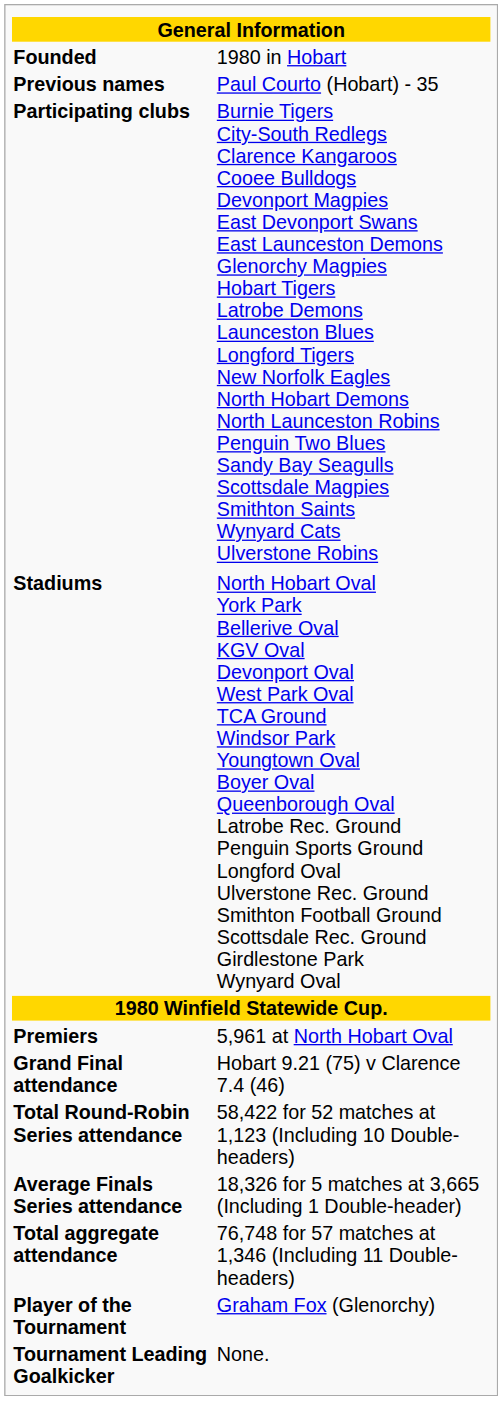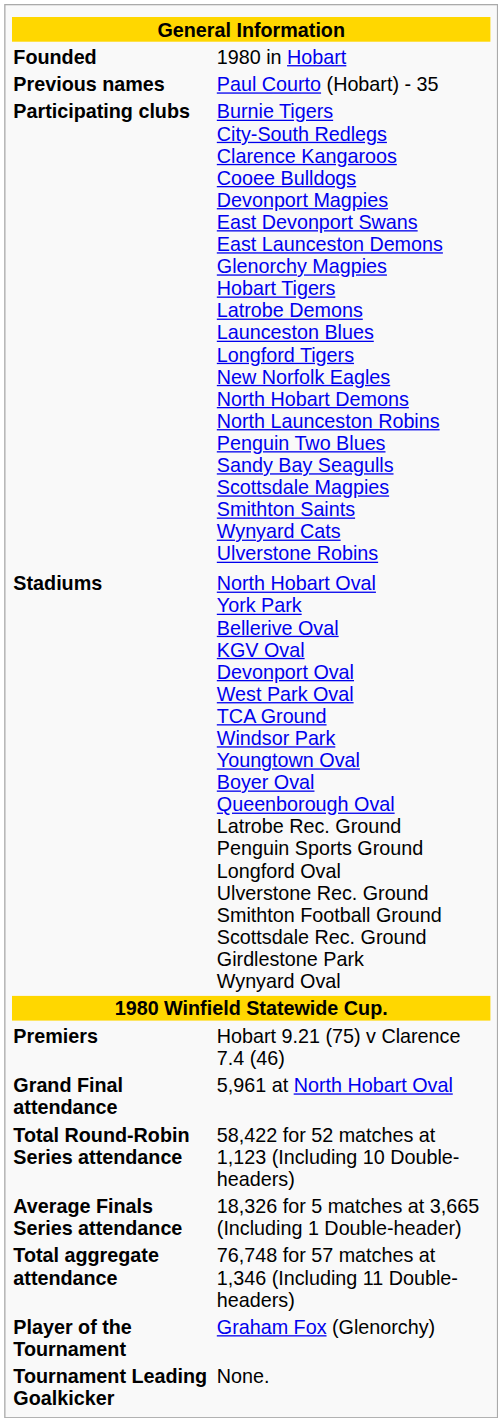 <table class="infobox" style="width: 25em; font-size: 95%;">
 <tr>
 <td align="center" colspan="2"></td>
 </tr>
 <tr>
 <th colspan="2" bgcolor="gold"><strong>General Information</strong></th>
 </tr>
 <tr style="vertical-align: top;">
 <td><strong>Founded</strong></td>
 <td>1980 in <a href='#'>Hobart</a></td>
 </tr>
 <tr>
 <td><strong>Previous names</strong></td>
 <td><a href='#'>Paul Courto</a> (Hobart) - 35</td>
 </tr>
 <tr>
 <td><strong>Participating clubs</strong></td>
 <td><a href='#'>Burnie Tigers</a><br><a href='#'>City-South Redlegs</a><br><a href='#'>Clarence Kangaroos</a><br><a href='#'>Cooee Bulldogs</a><br><a href='#'>Devonport Magpies</a><br><a href='#'>East Devonport Swans</a><br><a href='#'>East Launceston Demons</a><br><a href='#'>Glenorchy Magpies</a><br><a href='#'>Hobart Tigers</a><br><a href='#'>Latrobe Demons</a><br><a href='#'>Launceston Blues</a><br><a href='#'>Longford Tigers</a><br><a href='#'>New Norfolk Eagles</a><br><a href='#'>North Hobart Demons</a><br><a href='#'>North Launceston Robins</a><br><a href='#'>Penguin Two Blues</a><br><a href='#'>Sandy Bay Seagulls</a><br><a href='#'>Scottsdale Magpies</a><br><a href='#'>Smithton Saints</a><br><a href='#'>Wynyard Cats</a><br><a href='#'>Ulverstone Robins</a><br></td>
 </tr>
 <tr style="vertical-align: top;">
 </tr>
 <tr>
 <td><strong>Stadiums</strong></td>
 <td><a href='#'>North Hobart Oval</a><br><a href='#'>York Park</a><br><a href='#'>Bellerive Oval</a><br><a href='#'>KGV Oval</a><br><a href='#'>Devonport Oval</a><br><a href='#'>West Park Oval</a><br><a href='#'>TCA Ground</a><br><a href='#'>Windsor Park</a><br><a href='#'>Youngtown Oval</a><br><a href='#'>Boyer Oval</a><br><a href='#'>Queenborough Oval</a><br>Latrobe Rec. Ground<br>Penguin Sports Ground<br>Longford Oval<br>Ulverstone Rec. Ground<br>Smithton Football Ground<br>Scottsdale Rec. Ground<br>Girdlestone Park<br>Wynyard Oval<br></td>
 </tr>
 <tr>
 <th colspan="2" bgcolor="gold"><strong>1980 Winfield Statewide Cup.</strong></th>
 </tr>
 <tr style="vertical-align: top;">
 <td><strong>Premiers</strong></td>
-<td>5,961 at <a href='#'>North Hobart Oval</a></td>
+<td>Hobart 9.21 (75) v Clarence 7.4 (46)</td>
 </tr>
 <tr>
 <td><strong>Grand Final attendance</strong></td>
-<td>Hobart 9.21 (75) v Clarence 7.4 (46)</td>
+<td>5,961 at <a href='#'>North Hobart Oval</a></td>
 </tr>
 <tr>
 <td><strong>Total Round-Robin Series attendance</strong></td>
 <td>58,422 for 52 matches at 1,123 (Including 10 Double-headers)</td>
 </tr>
 <tr>
 <td><strong>Average Finals Series attendance</strong></td>
 <td>18,326 for 5 matches at 3,665 (Including 1 Double-header)</td>
 </tr>
 <tr>
 <td><strong>Total aggregate attendance</strong></td>
 <td>76,748 for 57 matches at 1,346 (Including 11 Double-headers)</td>
 </tr>
 <tr>
 <td><strong>Player of the Tournament</strong></td>
 <td><a href='#'>Graham Fox</a> (Glenorchy)</td>
 </tr>
 <tr>
 <td><strong>Tournament Leading Goalkicker</strong></td>
 <td>None.</td>
 </tr>
 </table>
